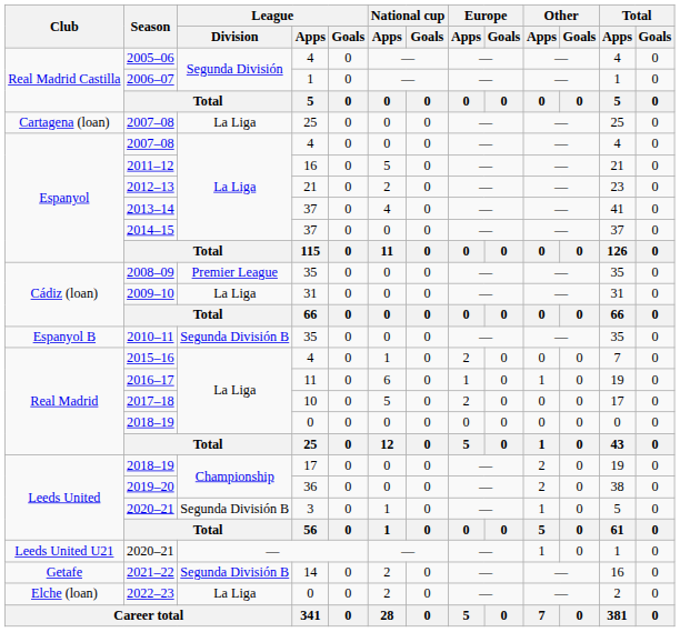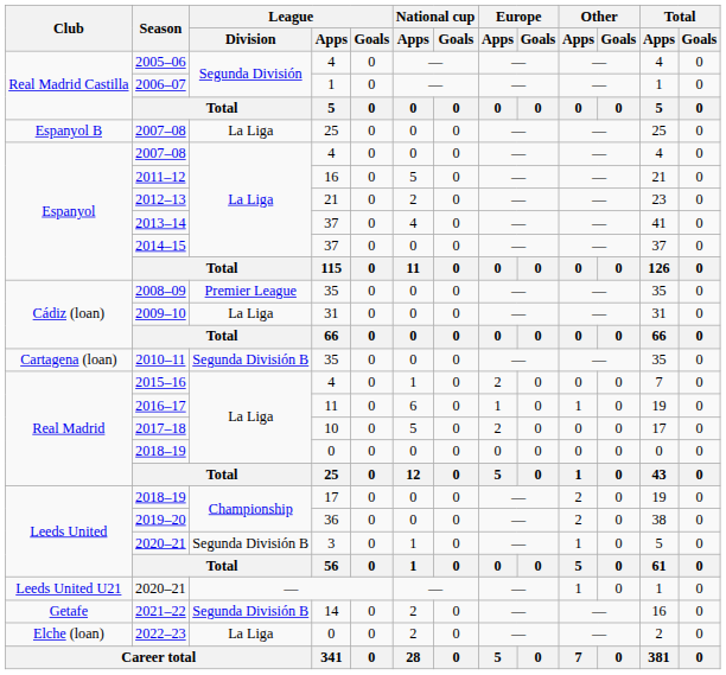 <table class="wikitable" style="text-align:center">
 <tr>
 <th rowspan="2">Club</th>
 <th rowspan="2">Season</th>
 <th colspan="3">League</th>
 <th colspan="2">National cup</th>
 <th colspan="2">Europe</th>
 <th colspan="2">Other</th>
 <th colspan="2">Total</th>
 </tr>
 <tr>
 <th>Division</th>
 <th>Apps</th>
 <th>Goals</th>
 <th>Apps</th>
 <th>Goals</th>
 <th>Apps</th>
 <th>Goals</th>
 <th>Apps</th>
 <th>Goals</th>
 <th>Apps</th>
 <th>Goals</th>
 </tr>
 <tr>
 <td rowspan="3"><a href='#'>Real Madrid Castilla</a></td>
 <td><a href='#'>2005–06</a></td>
 <td rowspan="2"><a href='#'>Segunda División</a></td>
 <td>4</td>
 <td>0</td>
 <td colspan="2">—</td>
 <td colspan="2">—</td>
 <td colspan="2">—</td>
 <td>4</td>
 <td>0</td>
 </tr>
 <tr>
 <td><a href='#'>2006–07</a></td>
 <td>1</td>
 <td>0</td>
 <td colspan="2">—</td>
 <td colspan="2">—</td>
 <td colspan="2">—</td>
 <td>1</td>
 <td>0</td>
 </tr>
 <tr>
 <th colspan="2">Total</th>
 <th>5</th>
 <th>0</th>
 <th>0</th>
 <th>0</th>
 <th>0</th>
 <th>0</th>
 <th>0</th>
 <th>0</th>
 <th>5</th>
 <th>0</th>
 </tr>
 <tr>
-<td><a href='#'>Cartagena</a> (loan)</td>
+<td><a href='#'>Espanyol B</a></td>
 <td><a href='#'>2007–08</a></td>
 <td>La Liga</td>
 <td>25</td>
 <td>0</td>
 <td>0</td>
 <td>0</td>
 <td colspan="2">—</td>
 <td colspan="2">—</td>
 <td>25</td>
 <td>0</td>
 </tr>
 <tr>
 <td rowspan="6"><a href='#'>Espanyol</a></td>
 <td><a href='#'>2007–08</a></td>
 <td rowspan="5"><a href='#'>La Liga</a></td>
 <td>4</td>
 <td>0</td>
 <td>0</td>
 <td>0</td>
 <td colspan="2">—</td>
 <td colspan="2">—</td>
 <td>4</td>
 <td>0</td>
 </tr>
 <tr>
 <td><a href='#'>2011–12</a></td>
 <td>16</td>
 <td>0</td>
 <td>5</td>
 <td>0</td>
 <td colspan="2">—</td>
 <td colspan="2">—</td>
 <td>21</td>
 <td>0</td>
 </tr>
 <tr>
 <td><a href='#'>2012–13</a></td>
 <td>21</td>
 <td>0</td>
 <td>2</td>
 <td>0</td>
 <td colspan="2">—</td>
 <td colspan="2">—</td>
 <td>23</td>
 <td>0</td>
 </tr>
 <tr>
 <td><a href='#'>2013–14</a></td>
 <td>37</td>
 <td>0</td>
 <td>4</td>
 <td>0</td>
 <td colspan="2">—</td>
 <td colspan="2">—</td>
 <td>41</td>
 <td>0</td>
 </tr>
 <tr>
 <td><a href='#'>2014–15</a></td>
 <td>37</td>
 <td>0</td>
 <td>0</td>
 <td>0</td>
 <td colspan="2">—</td>
 <td colspan="2">—</td>
 <td>37</td>
 <td>0</td>
 </tr>
 <tr>
 <th colspan="2">Total</th>
 <th>115</th>
 <th>0</th>
 <th>11</th>
 <th>0</th>
 <th>0</th>
 <th>0</th>
 <th>0</th>
 <th>0</th>
 <th>126</th>
 <th>0</th>
 </tr>
 <tr>
 <td rowspan="3"><a href='#'>Cádiz</a> (loan)</td>
 <td><a href='#'>2008–09</a></td>
 <td><a href='#'>Premier League</a></td>
 <td>35</td>
 <td>0</td>
 <td>0</td>
 <td>0</td>
 <td colspan="2">—</td>
 <td colspan="2">—</td>
 <td>35</td>
 <td>0</td>
 </tr>
 <tr>
 <td><a href='#'>2009–10</a></td>
 <td>La Liga</td>
 <td>31</td>
 <td>0</td>
 <td>0</td>
 <td>0</td>
 <td colspan="2">—</td>
 <td colspan="2">—</td>
 <td>31</td>
 <td>0</td>
 </tr>
 <tr>
 <th colspan="2">Total</th>
 <th>66</th>
 <th>0</th>
 <th>0</th>
 <th>0</th>
 <th>0</th>
 <th>0</th>
 <th>0</th>
 <th>0</th>
 <th>66</th>
 <th>0</th>
 </tr>
 <tr>
-<td><a href='#'>Espanyol B</a></td>
+<td><a href='#'>Cartagena</a> (loan)</td>
 <td><a href='#'>2010–11</a></td>
 <td><a href='#'>Segunda División B</a></td>
 <td>35</td>
 <td>0</td>
 <td>0</td>
 <td>0</td>
 <td colspan="2">—</td>
 <td colspan="2">—</td>
 <td>35</td>
 <td>0</td>
 </tr>
 <tr>
 <td rowspan="5"><a href='#'>Real Madrid</a></td>
 <td><a href='#'>2015–16</a></td>
 <td rowspan="4">La Liga</td>
 <td>4</td>
 <td>0</td>
 <td>1</td>
 <td>0</td>
 <td>2</td>
 <td>0</td>
 <td>0</td>
 <td>0</td>
 <td>7</td>
 <td>0</td>
 </tr>
 <tr>
 <td><a href='#'>2016–17</a></td>
 <td>11</td>
 <td>0</td>
 <td>6</td>
 <td>0</td>
 <td>1</td>
 <td>0</td>
 <td>1</td>
 <td>0</td>
 <td>19</td>
 <td>0</td>
 </tr>
 <tr>
 <td><a href='#'>2017–18</a></td>
 <td>10</td>
 <td>0</td>
 <td>5</td>
 <td>0</td>
 <td>2</td>
 <td>0</td>
 <td>0</td>
 <td>0</td>
 <td>17</td>
 <td>0</td>
 </tr>
 <tr>
 <td><a href='#'>2018–19</a></td>
 <td>0</td>
 <td>0</td>
 <td>0</td>
 <td>0</td>
 <td>0</td>
 <td>0</td>
 <td>0</td>
 <td>0</td>
 <td>0</td>
 <td>0</td>
 </tr>
 <tr>
 <th colspan="2">Total</th>
 <th>25</th>
 <th>0</th>
 <th>12</th>
 <th>0</th>
 <th>5</th>
 <th>0</th>
 <th>1</th>
 <th>0</th>
 <th>43</th>
 <th>0</th>
 </tr>
 <tr>
 <td rowspan="4"><a href='#'>Leeds United</a></td>
 <td><a href='#'>2018–19</a></td>
 <td rowspan="2"><a href='#'>Championship</a></td>
 <td>17</td>
 <td>0</td>
 <td>0</td>
 <td>0</td>
 <td colspan="2">—</td>
 <td>2</td>
 <td>0</td>
 <td>19</td>
 <td>0</td>
 </tr>
 <tr>
 <td><a href='#'>2019–20</a></td>
 <td>36</td>
 <td>0</td>
 <td>0</td>
 <td>0</td>
 <td colspan="2">—</td>
 <td>2</td>
 <td>0</td>
 <td>38</td>
 <td>0</td>
 </tr>
 <tr>
 <td><a href='#'>2020–21</a></td>
 <td>Segunda División B</td>
 <td>3</td>
 <td>0</td>
 <td>1</td>
 <td>0</td>
 <td colspan="2">—</td>
 <td>1</td>
 <td>0</td>
 <td>5</td>
 <td>0</td>
 </tr>
 <tr>
 <th colspan="2">Total</th>
 <th>56</th>
 <th>0</th>
 <th>1</th>
 <th>0</th>
 <th>0</th>
 <th>0</th>
 <th>5</th>
 <th>0</th>
 <th>61</th>
 <th>0</th>
 </tr>
 <tr>
 <td><a href='#'>Leeds United U21</a></td>
 <td>2020–21</td>
 <td colspan="3">—</td>
 <td colspan="2">—</td>
 <td colspan="2">—</td>
 <td>1</td>
 <td>0</td>
 <td>1</td>
 <td>0</td>
 </tr>
 <tr>
 <td><a href='#'>Getafe</a></td>
 <td><a href='#'>2021–22</a></td>
 <td><a href='#'>Segunda División B</a></td>
 <td>14</td>
 <td>0</td>
 <td>2</td>
 <td>0</td>
 <td colspan="2">—</td>
 <td colspan="2">—</td>
 <td>16</td>
 <td>0</td>
 </tr>
 <tr>
 <td><a href='#'>Elche</a> (loan)</td>
 <td><a href='#'>2022–23</a></td>
 <td>La Liga</td>
 <td>0</td>
 <td>0</td>
 <td>2</td>
 <td>0</td>
 <td colspan="2">—</td>
 <td colspan="2">—</td>
 <td>2</td>
 <td>0</td>
 </tr>
 <tr>
 <th colspan="3">Career total</th>
 <th>341</th>
 <th>0</th>
 <th>28</th>
 <th>0</th>
 <th>5</th>
 <th>0</th>
 <th>7</th>
 <th>0</th>
 <th>381</th>
 <th>0</th>
 </tr>
 </table>
